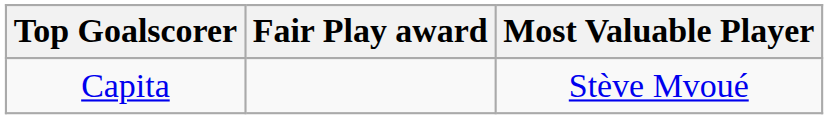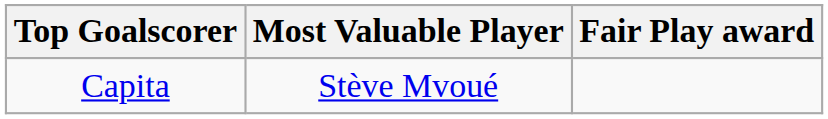 <table class="wikitable" style="text-align: center; margin: 0 auto;">
 <tr>
 <th>Top Goalscorer</th>
+<th>Most Valuable Player</th>
 <th>Fair Play award</th>
-<th>Most Valuable Player</th>
 </tr>
 <tr>
 <td> <a href='#'>Capita</a></td>
+<td> <a href='#'>Stève Mvoué</a></td>
 <td></td>
-<td> <a href='#'>Stève Mvoué</a></td>
 </tr>
 </table>
